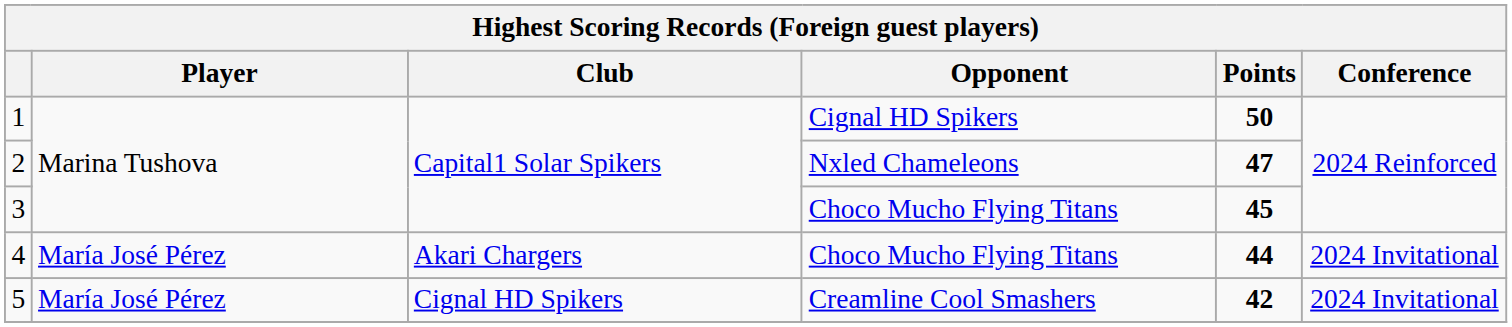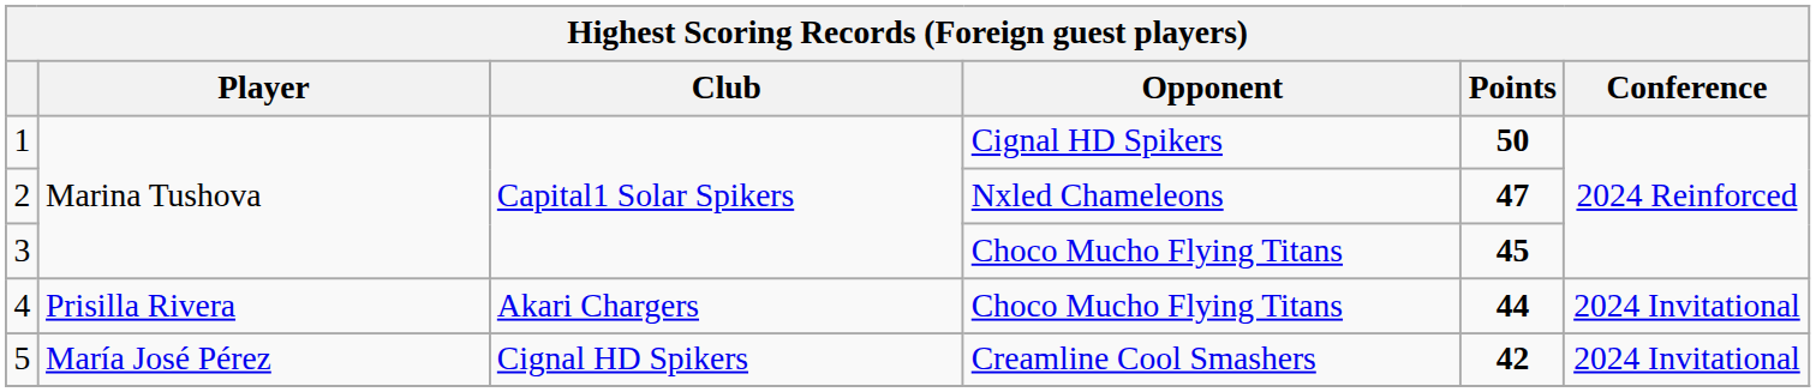 <table class="wikitable sortable" style=font-size:90%>
 <tr>
 <th colspan=7>Highest Scoring Records (Foreign guest players)</th>
 </tr>
 <tr>
 <th></th>
 <th width=190>Player</th>
 <th width=200>Club</th>
 <th width=210>Opponent</th>
 <th width=20>Points</th>
 <th width=100>Conference</th>
 </tr>
 <tr>
 <td align=center>1</td>
 <td rowspan=3> Marina Tushova</td>
 <td rowspan=3> <a href='#'>Capital1 Solar Spikers</a></td>
 <td> <a href='#'>Cignal HD Spikers</a></td>
 <td align=center><strong>50</strong></td>
 <td rowspan=3 align=center><a href='#'>2024 Reinforced</a></td>
 </tr>
 <tr>
 <td align=center>2</td>
 <td> <a href='#'>Nxled Chameleons</a></td>
 <td align=center><strong>47</strong></td>
 </tr>
 <tr>
 <td align=center>3</td>
 <td> <a href='#'>Choco Mucho Flying Titans</a></td>
 <td align=center><strong>45</strong></td>
 </tr>
 <tr>
 <td align=center>4</td>
-<td> <a href='#'>María José Pérez</a></td>
+<td> <a href='#'>Prisilla Rivera</a></td>
 <td> <a href='#'>Akari Chargers</a></td>
 <td> <a href='#'>Choco Mucho Flying Titans</a></td>
 <td align=center><strong>44</strong></td>
 <td align=center><a href='#'>2024 Invitational</a></td>
 </tr>
 <tr>
 <td align=center>5</td>
 <td> <a href='#'>María José Pérez</a></td>
 <td> <a href='#'>Cignal HD Spikers</a></td>
 <td> <a href='#'>Creamline Cool Smashers</a></td>
 <td align=center><strong>42</strong></td>
 <td align=center><a href='#'>2024 Invitational</a></td>
 </tr>
 <tr>
 </tr>
 </table>
